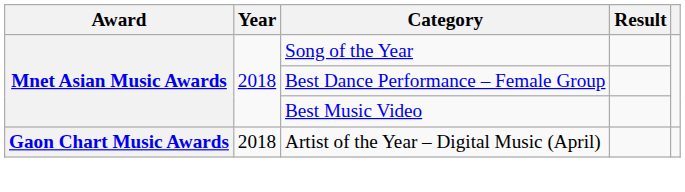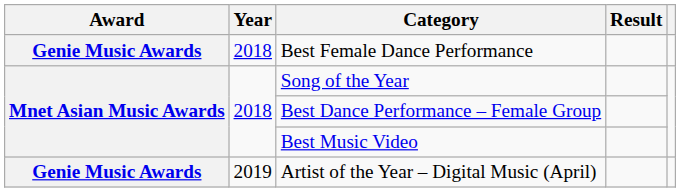 <table class="wikitable plainrowheaders">
 <tr>
 <th>Award</th>
 <th>Year</th>
 <th>Category</th>
 <th>Result</th>
 <th></th>
+</tr>
+<tr>
+<th scope="row"><a href='#'>Genie Music Awards</a></th>
+<td><a href='#'>2018</a></td>
+<td>Best Female Dance Performance</td>
+<td></td>
+<td style="text-align:center;"></td>
 </tr>
 <tr>
 <th scope="row" rowspan="3"><a href='#'>Mnet Asian Music Awards</a></th>
 <td rowspan="3"><a href='#'>2018</a></td>
 <td><a href='#'>Song of the Year</a></td>
 <td></td>
 <td style="text-align:center;" rowspan="3"></td>
 </tr>
 <tr>
 <td><a href='#'>Best Dance Performance – Female Group</a></td>
 <td></td>
 </tr>
 <tr>
 <td><a href='#'>Best Music Video</a></td>
 <td></td>
 </tr>
 <tr>
-<th scope="row"><a href='#'>Gaon Chart Music Awards</a></th>
-<td>2018</td>
+<th scope="row"><a href='#'>Genie Music Awards</a></th>
+<td>2019</td>
 <td>Artist of the Year – Digital Music (April)</td>
 <td></td>
 <td style="text-align:center;"></td>
 </tr>
 </table>
